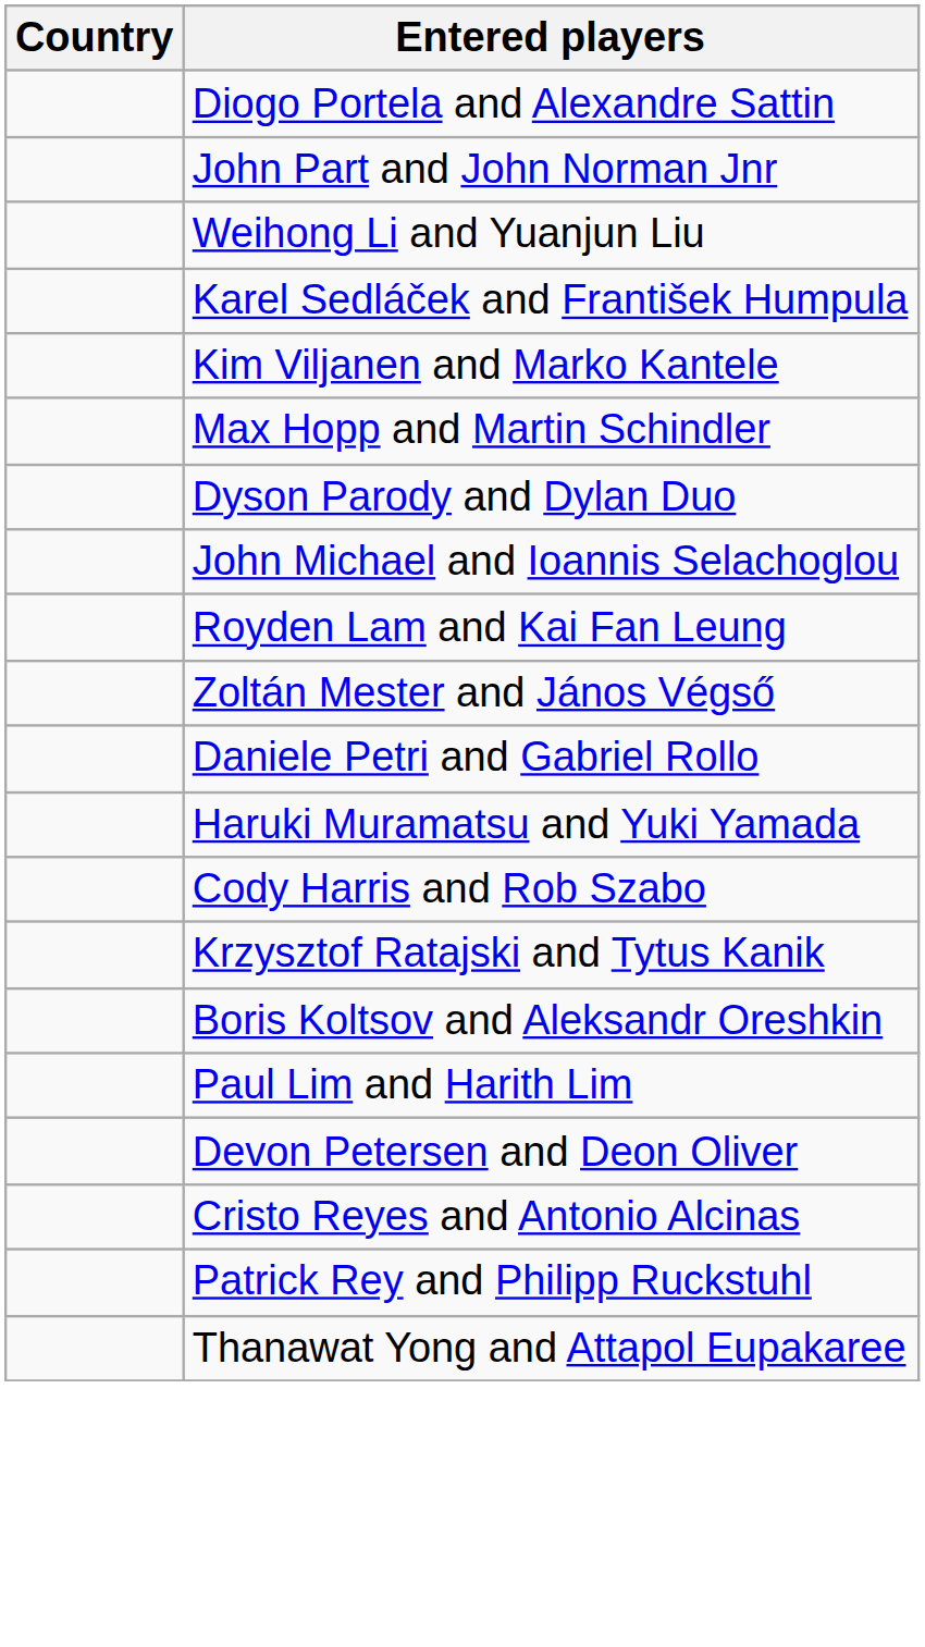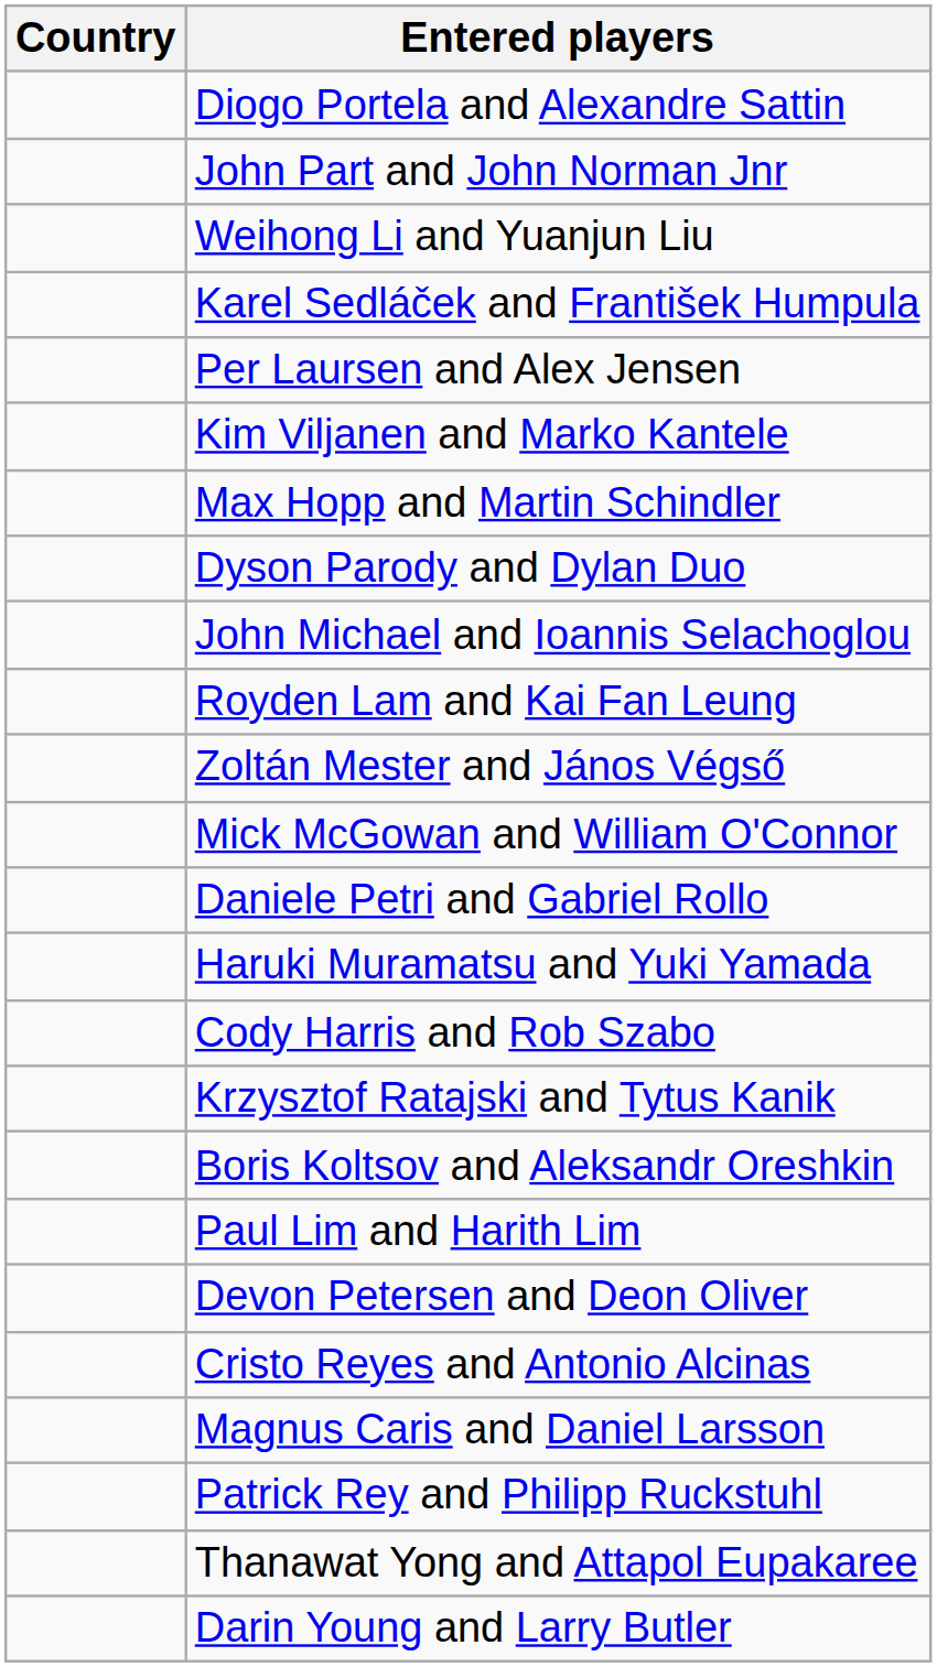 <table class="wikitable">
 <tr>
 <th>Country</th>
 <th>Entered players</th>
 </tr>
 <tr>
 <td></td>
 <td><a href='#'>Diogo Portela</a> and <a href='#'>Alexandre Sattin</a></td>
 </tr>
 <tr>
 <td></td>
 <td><a href='#'>John Part</a> and <a href='#'>John Norman Jnr</a></td>
 </tr>
 <tr>
 <td></td>
 <td><a href='#'>Weihong Li</a> and Yuanjun Liu</td>
 </tr>
 <tr>
 <td></td>
 <td><a href='#'>Karel Sedláček</a> and <a href='#'>František Humpula</a></td>
+</tr>
+<tr>
+<td></td>
+<td><a href='#'>Per Laursen</a> and Alex Jensen</td>
 </tr>
 <tr>
 <td></td>
 <td><a href='#'>Kim Viljanen</a> and <a href='#'>Marko Kantele</a></td>
 </tr>
 <tr>
 <td></td>
 <td><a href='#'>Max Hopp</a> and <a href='#'>Martin Schindler</a></td>
 </tr>
 <tr>
 <td></td>
 <td><a href='#'>Dyson Parody</a> and <a href='#'>Dylan Duo</a></td>
 </tr>
 <tr>
 <td></td>
 <td><a href='#'>John Michael</a> and <a href='#'>Ioannis Selachoglou</a></td>
 </tr>
 <tr>
 <td></td>
 <td><a href='#'>Royden Lam</a> and <a href='#'>Kai Fan Leung</a></td>
 </tr>
 <tr>
 <td></td>
 <td><a href='#'>Zoltán Mester</a> and <a href='#'>János Végső</a></td>
+</tr>
+<tr>
+<td></td>
+<td><a href='#'>Mick McGowan</a> and <a href='#'>William O'Connor</a></td>
 </tr>
 <tr>
 <td></td>
 <td><a href='#'>Daniele Petri</a> and <a href='#'>Gabriel Rollo</a></td>
 </tr>
 <tr>
 <td></td>
 <td><a href='#'>Haruki Muramatsu</a> and <a href='#'>Yuki Yamada</a></td>
 </tr>
 <tr>
 <td></td>
 <td><a href='#'>Cody Harris</a> and <a href='#'>Rob Szabo</a></td>
 </tr>
 <tr>
 <td></td>
 <td><a href='#'>Krzysztof Ratajski</a> and <a href='#'>Tytus Kanik</a></td>
 </tr>
 <tr>
 <td></td>
 <td><a href='#'>Boris Koltsov</a> and <a href='#'>Aleksandr Oreshkin</a></td>
 </tr>
 <tr>
 <td></td>
 <td><a href='#'>Paul Lim</a> and <a href='#'>Harith Lim</a></td>
 </tr>
 <tr>
 <td></td>
 <td><a href='#'>Devon Petersen</a> and <a href='#'>Deon Oliver</a></td>
 </tr>
 <tr>
 <td></td>
 <td><a href='#'>Cristo Reyes</a> and <a href='#'>Antonio Alcinas</a></td>
 </tr>
 <tr>
 <td></td>
+<td><a href='#'>Magnus Caris</a> and <a href='#'>Daniel Larsson</a></td>
+</tr>
+<tr>
+<td></td>
 <td><a href='#'>Patrick Rey</a> and <a href='#'>Philipp Ruckstuhl</a></td>
 </tr>
 <tr>
 <td></td>
 <td>Thanawat Yong and <a href='#'>Attapol Eupakaree</a></td>
 </tr>
+<tr>
+<td></td>
+<td><a href='#'>Darin Young</a> and <a href='#'>Larry Butler</a></td>
+</tr>
 </table>
